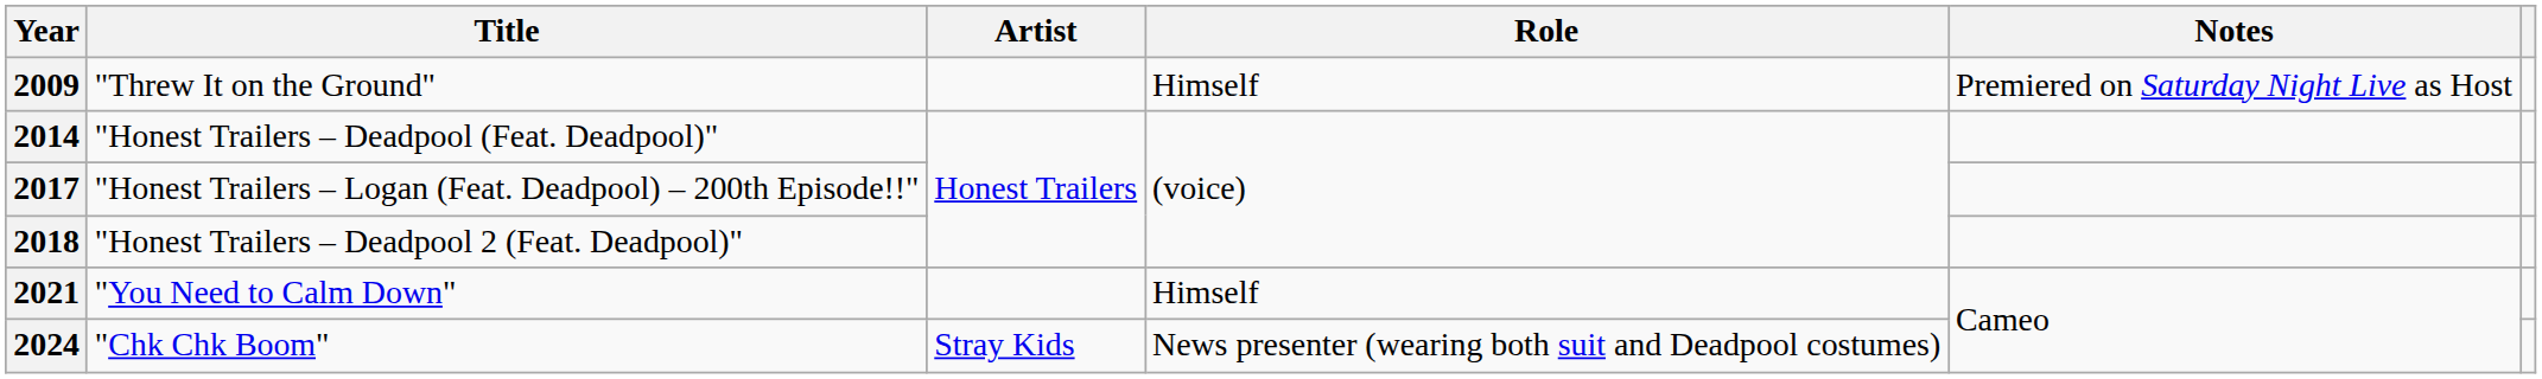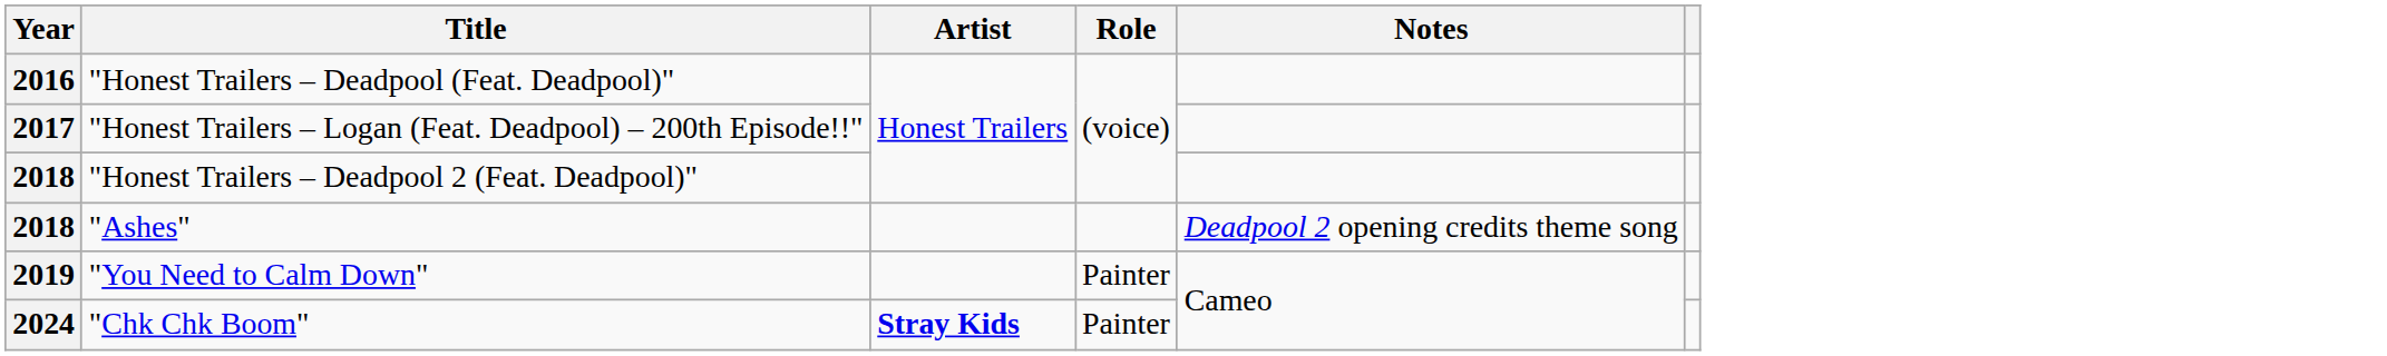 <table class="wikitable plainrowheaders sortable">
 <tr>
 <th scope="col">Year</th>
 <th scope="col">Title</th>
 <th scope="col">Artist</th>
 <th scope="col">Role</th>
 <th scope="col" class="unsortable">Notes</th>
 <th scope="col" class="unsortable"></th>
 </tr>
 <tr>
-<th scope=row>2009</th>
-<td>"Threw It on the Ground"</td>
-<td></td>
-<td>Himself</td>
-<td>Premiered on <em><a href='#'>Saturday Night Live</a></em> as Host</td>
-<td style="text-align:center"></td>
-</tr>
-<tr>
-<th scope=row>2014</th>
+<th scope=row>2016</th>
 <td>"Honest Trailers – Deadpool (Feat. Deadpool)"</td>
 <td rowspan="3"><a href='#'>Honest Trailers</a></td>
 <td rowspan="3"> (voice)</td>
 <td></td>
 <td style="text-align:center"></td>
 </tr>
 <tr>
 <th scope=row>2017</th>
 <td>"Honest Trailers – Logan (Feat. Deadpool) – 200th Episode!!"</td>
 <td></td>
 <td style="text-align:center"></td>
 </tr>
 <tr>
 <th scope=row>2018</th>
 <td>"Honest Trailers – Deadpool 2 (Feat. Deadpool)"</td>
 <td></td>
 <td style="text-align:center"></td>
 </tr>
 <tr>
-<th scope=row>2021</th>
+<th scope=row>2018</th>
+<td>"<a href='#'>Ashes</a>"</td>
+<td></td>
+<td></td>
+<td><em><a href='#'>Deadpool 2</a></em> opening credits theme song</td>
+<td style="text-align:center"></td>
+</tr>
+<tr>
+<th scope=row>2019</th>
 <td>"<a href='#'>You Need to Calm Down</a>"</td>
 <td></td>
-<td>Himself</td>
+<td>Painter</td>
 <td rowspan="2">Cameo</td>
 <td style="text-align:center"></td>
 </tr>
 <tr>
 <th scope=row>2024</th>
 <td>"<a href='#'>Chk Chk Boom</a>"</td>
-<td><a href='#'>Stray Kids</a></td>
-<td>News presenter (wearing both <a href='#'>suit</a> and Deadpool costumes)</td>
+<td><strong><a href='#'>Stray Kids</a></strong></td>
+<td>Painter</td>
 <td style="text-align:center"></td>
 </tr>
 </table>
